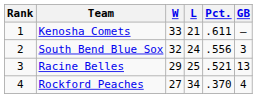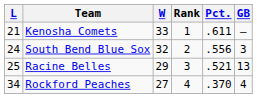 <table class="wikitable">
 <tr>
-<th>Rank</th>
+<th><a href='#'>L</a></th>
 <th>Team</th>
 <th><a href='#'>W</a></th>
-<th><a href='#'>L</a></th>
+<th>Rank</th>
 <th><a href='#'>Pct.</a></th>
 <th><a href='#'>GB</a></th>
 </tr>
 <tr align=center>
-<td>1</td>
+<td>21</td>
 <td align=left><a href='#'>Kenosha Comets</a></td>
 <td>33</td>
-<td>21</td>
+<td>1</td>
 <td>.611</td>
 <td>—</td>
 </tr>
 <tr align=center>
-<td>2</td>
+<td>24</td>
 <td align=left><a href='#'>South Bend Blue Sox</a></td>
 <td>32</td>
-<td>24</td>
+<td>2</td>
 <td>.556</td>
 <td>3</td>
 </tr>
 <tr align=center>
-<td>3</td>
+<td>25</td>
 <td align=left><a href='#'>Racine Belles</a></td>
 <td>29</td>
-<td>25</td>
+<td>3</td>
 <td>.521</td>
 <td>13</td>
 </tr>
 <tr align=center>
-<td>4</td>
+<td>34</td>
 <td align=left><a href='#'>Rockford Peaches</a></td>
 <td>27</td>
-<td>34</td>
+<td>4</td>
 <td>.370</td>
 <td>4</td>
 </tr>
 </table>
